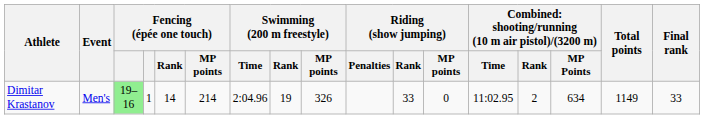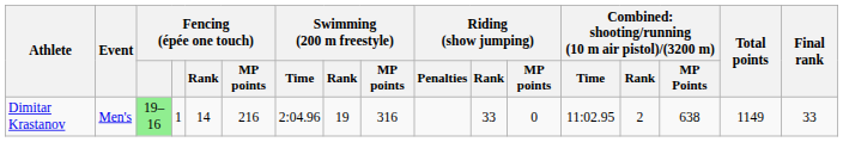 <table class="wikitable" style="font-size:90%">
 <tr>
 <th rowspan="2">Athlete</th>
 <th rowspan="2">Event</th>
 <th colspan=4>Fencing<br><span>(épée one touch)</span></th>
 <th colspan=3>Swimming<br><span>(200 m freestyle)</span></th>
 <th colspan=3>Riding<br><span>(show jumping)</span></th>
 <th colspan=3>Combined: shooting/running<br><span>(10 m air pistol)/(3200 m)</span></th>
 <th rowspan=2>Total points</th>
 <th rowspan=2>Final rank</th>
 </tr>
 <tr style="font-size:95%">
 <th></th>
 <th></th>
 <th>Rank</th>
 <th>MP points</th>
 <th>Time</th>
 <th>Rank</th>
 <th>MP points</th>
 <th>Penalties</th>
 <th>Rank</th>
 <th>MP points</th>
 <th>Time</th>
 <th>Rank</th>
 <th>MP Points</th>
 </tr>
 <tr align=center>
 <td align=left><a href='#'>Dimitar Krastanov</a></td>
 <td align=left><a href='#'>Men's</a></td>
 <td style="background: lightgreen;">19–16</td>
 <td>1</td>
 <td>14</td>
-<td>214</td>
+<td>216</td>
 <td>2:04.96</td>
 <td>19</td>
-<td>326</td>
+<td>316</td>
 <td></td>
 <td>33</td>
 <td>0</td>
 <td>11:02.95</td>
 <td>2</td>
-<td>634</td>
+<td>638</td>
 <td>1149</td>
 <td>33</td>
 </tr>
 </table>
